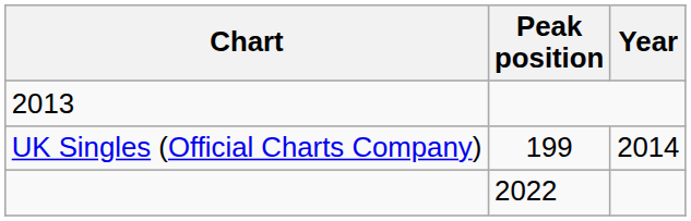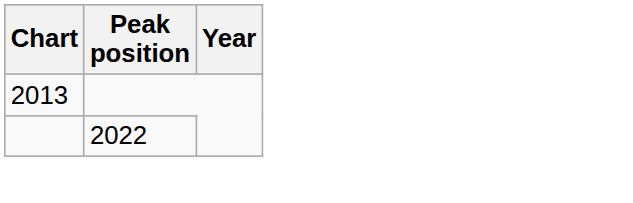 <table class="wikitable sortable">
 <tr>
 <th>Chart</th>
 <th>Peak<br>position</th>
 <th>Year</th>
 </tr>
 <tr>
 <td>2013</td>
 </tr>
 <tr>
-<td><a href='#'>UK Singles</a> (<a href='#'>Official Charts Company</a>)</td>
-<td align="center">199</td>
-<td>2014</td>
-</tr>
-<tr>
 <td></td>
 <td>2022</td>
 </tr>
 </table>
